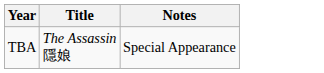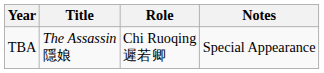 <table class="wikitable sortable">
 <tr>
 <th>Year</th>
 <th>Title</th>
+<th>Role</th>
 <th class="unsortable">Notes</th>
 </tr>
 <tr>
 <td>TBA</td>
 <td><em>The Assassin</em><br>隱娘</td>
+<td>Chi Ruoqing<br>遲若卿</td>
 <td>Special Appearance</td>
 </tr>
 </table>
